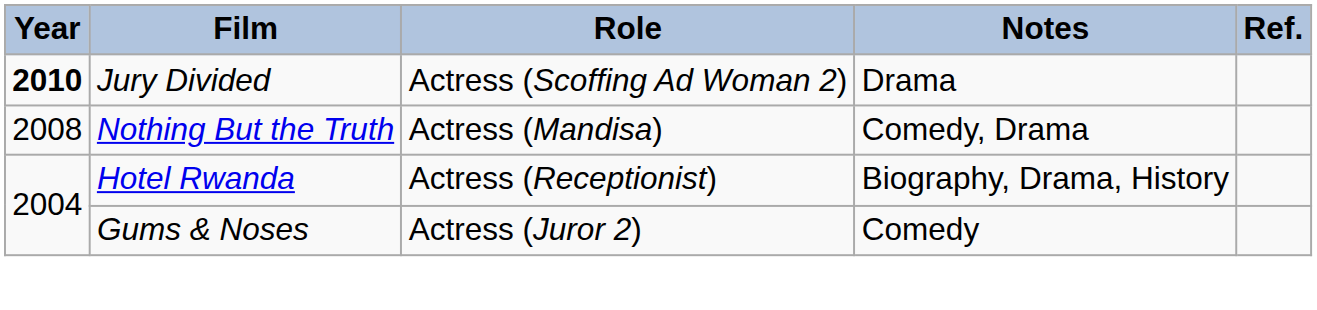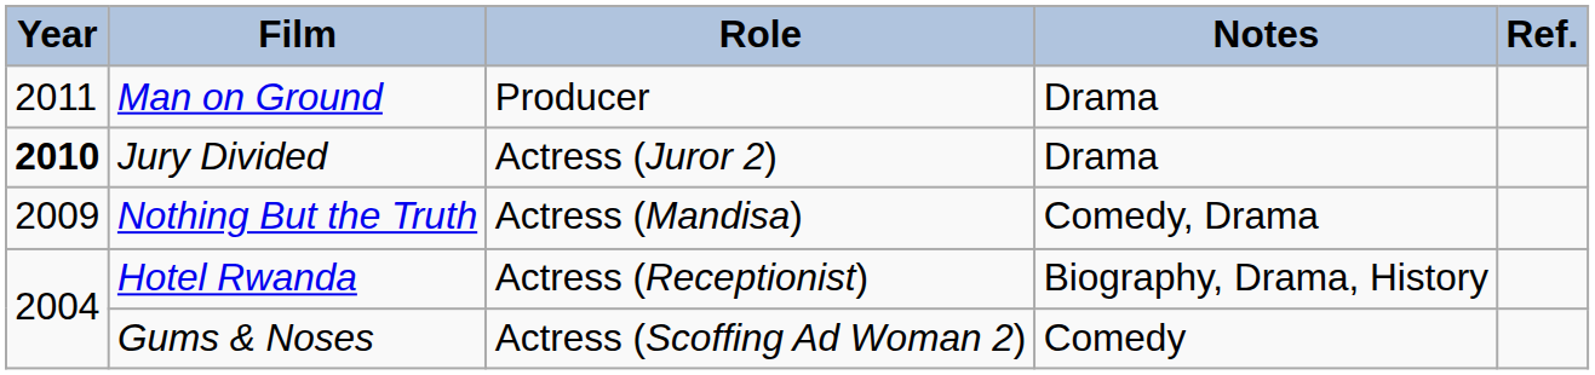 <table class="wikitable">
 <tr>
 <th style="background:#B0C4DE;">Year</th>
 <th style="background:#B0C4DE;">Film</th>
 <th style="background:#B0C4DE;">Role</th>
 <th style="background:#B0C4DE;">Notes</th>
 <th style="background:#B0C4DE;">Ref.</th>
 </tr>
 <tr>
-<td><strong>2010</strong></td>
-<td><em>Jury Divided</em></td>
-<td>Actress (<em>Scoffing Ad Woman 2</em>)</td>
+<td>2011</td>
+<td><em><a href='#'>Man on Ground</a></em></td>
+<td>Producer</td>
 <td>Drama</td>
 <td></td>
 </tr>
 <tr>
-<td>2008</td>
+<td><strong>2010</strong></td>
+<td><em>Jury Divided</em></td>
+<td>Actress (<em>Juror 2</em>)</td>
+<td>Drama</td>
+<td></td>
+</tr>
+<tr>
+<td>2009</td>
 <td><em><a href='#'>Nothing But the Truth</a></em></td>
 <td>Actress (<em>Mandisa</em>)</td>
 <td>Comedy, Drama</td>
 <td></td>
 </tr>
 <tr>
 <td rowspan=2>2004</td>
 <td><em><a href='#'>Hotel Rwanda</a></em></td>
 <td>Actress (<em>Receptionist</em>)</td>
 <td>Biography, Drama, History</td>
 <td></td>
 </tr>
 <tr>
 <td><em>Gums & Noses</em></td>
-<td>Actress (<em>Juror 2</em>)</td>
+<td>Actress (<em>Scoffing Ad Woman 2</em>)</td>
 <td>Comedy</td>
 <td></td>
 </tr>
 </table>
